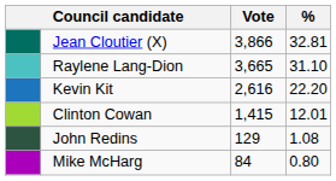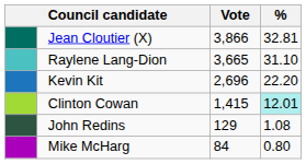 <table class="wikitable">
 <tr>
 <th bgcolor="#DDDDFF" width="230px" colspan="2">Council candidate</th>
 <th bgcolor="#DDDDFF" width="50px">Vote</th>
 <th bgcolor="#DDDDFF" width="30px">%</th>
 </tr>
 <tr>
 <td bgcolor=#006E61 width="30px"> </td>
 <td>  <a href='#'>Jean Cloutier</a> (X)</td>
 <td>3,866</td>
 <td>32.81</td>
 </tr>
 <tr>
 <td bgcolor=#4BC1C1 width="30px"> </td>
 <td>  Raylene Lang-Dion</td>
 <td>3,665</td>
 <td>31.10</td>
 </tr>
 <tr>
 <td bgcolor=#1C75BD width="30px"> </td>
 <td>  Kevin Kit</td>
-<td>2,616</td>
+<td>2,696</td>
 <td>22.20</td>
 </tr>
 <tr>
 <td bgcolor=#A2DA35 width="30px"> </td>
 <td>  Clinton Cowan</td>
 <td>1,415</td>
-<td>12.01</td>
+<td style="background: paleturquoise;">12.01</td>
 </tr>
 <tr>
 <td bgcolor=#2C5441 width="30px"> </td>
 <td>  John Redins</td>
 <td>129</td>
 <td>1.08</td>
 </tr>
 <tr>
 <td bgcolor=#AA00BB width="30px"> </td>
 <td>  Mike McHarg</td>
 <td>84</td>
 <td>0.80</td>
 </tr>
 </table>
